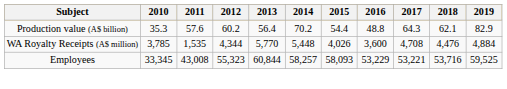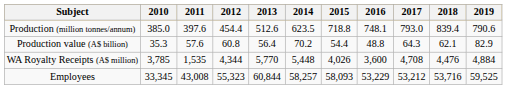 <table class="wikitable">
 <tr style="text-align:center; background:#daa520;">
 <th>Subject</th>
 <th scope="col" style="width: 50px;">2010</th>
 <th scope="col" style="width: 50px;">2011</th>
 <th scope="col" style="width: 50px;">2012</th>
 <th scope="col" style="width: 50px;">2013</th>
 <th scope="col" style="width: 50px;">2014</th>
 <th scope="col" style="width: 50px;">2015</th>
 <th scope="col" style="width: 50px;">2016</th>
 <th scope="col" style="width: 50px;">2017</th>
 <th scope="col" style="width: 50px;">2018</th>
 <th scope="col" style="width: 50px;">2019</th>
 </tr>
 <tr style="text-align:center;">
+<td>Production <small>(million tonnes/annum)</small></td>
+<td>385.0</td>
+<td>397.6</td>
+<td>454.4</td>
+<td>512.6</td>
+<td>623.5</td>
+<td>718.8</td>
+<td>748.1</td>
+<td>793.0</td>
+<td>839.4</td>
+<td>790.6</td>
+</tr>
+<tr style="text-align:center;">
 <td>Production value <small>(A$ billion)</small></td>
 <td>35.3</td>
 <td>57.6</td>
-<td>60.2</td>
+<td>60.8</td>
 <td>56.4</td>
 <td>70.2</td>
 <td>54.4</td>
 <td>48.8</td>
 <td>64.3</td>
 <td>62.1</td>
 <td>82.9</td>
 </tr>
 <tr style="text-align:center;">
 <td>WA Royalty Receipts <small>(A$ million)</small></td>
 <td>3,785</td>
 <td>1,535</td>
 <td>4,344</td>
 <td>5,770</td>
 <td>5,448</td>
 <td>4,026</td>
 <td>3,600</td>
 <td>4,708</td>
 <td>4,476</td>
 <td>4,884</td>
 </tr>
 <tr style="text-align:center;">
 <td>Employees</td>
 <td>33,345</td>
 <td>43,008</td>
 <td>55,323</td>
 <td>60,844</td>
 <td>58,257</td>
 <td>58,093</td>
 <td>53,229</td>
-<td>53,221</td>
+<td>53,212</td>
 <td>53,716</td>
 <td>59,525</td>
 </tr>
 </table>
